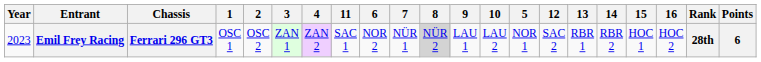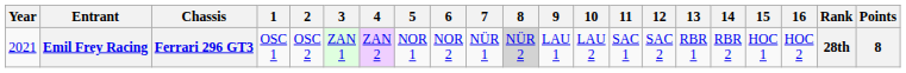 <table class="wikitable" style="text-align:center; font-size:85%">
 <tr>
 <th>Year</th>
 <th>Entrant</th>
 <th>Chassis</th>
 <th>1</th>
 <th>2</th>
 <th>3</th>
 <th>4</th>
-<th>11</th>
+<th>5</th>
 <th>6</th>
 <th>7</th>
 <th>8</th>
 <th>9</th>
 <th>10</th>
-<th>5</th>
+<th>11</th>
 <th>12</th>
 <th>13</th>
 <th>14</th>
 <th>15</th>
 <th>16</th>
 <th>Rank</th>
 <th>Points</th>
 </tr>
 <tr>
-<td><a href='#'>2023</a></td>
+<td><a href='#'>2021</a></td>
 <th nowrap><a href='#'>Emil Frey Racing</a></th>
 <th nowrap><a href='#'>Ferrari 296 GT3</a></th>
 <td><a href='#'>OSC<br>1</a></td>
 <td><a href='#'>OSC<br>2</a></td>
 <td style="background:#DFFFDF;"><a href='#'>ZAN<br>1</a><br></td>
 <td style="background:#EFCFFF;"><a href='#'>ZAN<br>2</a><br></td>
-<td><a href='#'>SAC<br>1</a></td>
+<td><a href='#'>NOR<br>1</a></td>
 <td><a href='#'>NOR<br>2</a></td>
 <td><a href='#'>NÜR<br>1</a></td>
 <td style="background: lightgrey;"><a href='#'>NÜR<br>2</a></td>
 <td><a href='#'>LAU<br>1</a></td>
 <td><a href='#'>LAU<br>2</a></td>
-<td><a href='#'>NOR<br>1</a></td>
+<td><a href='#'>SAC<br>1</a></td>
 <td><a href='#'>SAC<br>2</a></td>
 <td><a href='#'>RBR<br>1</a></td>
 <td><a href='#'>RBR<br>2</a></td>
 <td><a href='#'>HOC<br>1</a></td>
 <td><a href='#'>HOC<br>2</a></td>
 <th>28th</th>
-<th>6</th>
+<th>8</th>
 </tr>
 </table>
